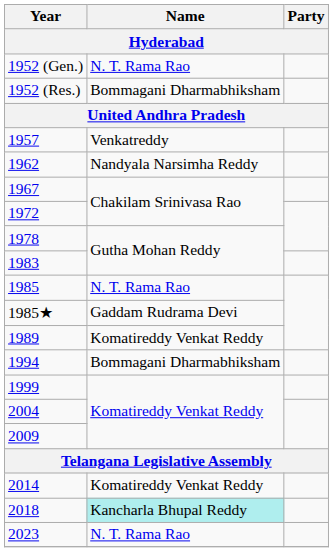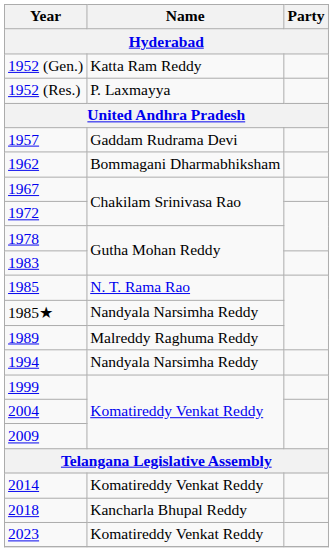 <table class="wikitable sortable">
 <tr>
 <th>Year</th>
 <th>Name</th>
 <th colspan=2>Party</th>
 </tr>
 <tr>
 <th colspan=4><a href='#'>Hyderabad</a></th>
 </tr>
 <tr>
 <td><a href='#'>1952</a> (Gen.)</td>
-<td><a href='#'>N. T. Rama Rao</a></td>
+<td>Katta Ram Reddy</td>
 <td></td>
 </tr>
 <tr>
 <td><a href='#'>1952</a> (Res.)</td>
-<td>Bommagani Dharmabhiksham</td>
+<td>P. Laxmayya</td>
 </tr>
 <tr>
 <th colspan=4><a href='#'>United Andhra Pradesh</a></th>
 </tr>
 <tr>
 <td><a href='#'>1957</a></td>
-<td>Venkatreddy</td>
+<td>Gaddam Rudrama Devi</td>
 <td></td>
 </tr>
 <tr>
 <td><a href='#'>1962</a></td>
-<td>Nandyala Narsimha Reddy</td>
+<td>Bommagani Dharmabhiksham</td>
 <td></td>
 </tr>
 <tr>
 <td><a href='#'>1967</a></td>
 <td rowspan=2>Chakilam Srinivasa Rao</td>
 <td></td>
 </tr>
 <tr>
 <td><a href='#'>1972</a></td>
 </tr>
 <tr>
 <td><a href='#'>1978</a></td>
 <td rowspan=2>Gutha Mohan Reddy</td>
 </tr>
 <tr>
 <td><a href='#'>1983</a></td>
 <td></td>
 </tr>
 <tr>
 <td><a href='#'>1985</a></td>
 <td><a href='#'>N. T. Rama Rao</a></td>
 </tr>
 <tr>
 <td>1985★</td>
-<td>Gaddam Rudrama Devi</td>
+<td>Nandyala Narsimha Reddy</td>
 </tr>
 <tr>
 <td><a href='#'>1989</a></td>
-<td>Komatireddy Venkat Reddy</td>
+<td>Malreddy Raghuma Reddy</td>
 </tr>
 <tr>
 <td><a href='#'>1994</a></td>
-<td>Bommagani Dharmabhiksham</td>
+<td>Nandyala Narsimha Reddy</td>
 <td></td>
 </tr>
 <tr>
 <td><a href='#'>1999</a></td>
 <td rowspan=3><a href='#'>Komatireddy Venkat Reddy</a></td>
 <td></td>
 </tr>
 <tr>
 <td><a href='#'>2004</a></td>
 </tr>
 <tr>
 <td><a href='#'>2009</a></td>
 </tr>
 <tr>
 <th colspan=4><a href='#'>Telangana Legislative Assembly</a></th>
 </tr>
 <tr>
 <td><a href='#'>2014</a></td>
 <td>Komatireddy Venkat Reddy</td>
 <td></td>
 </tr>
 <tr>
 <td><a href='#'>2018</a></td>
-<td style="background: paleturquoise;">Kancharla Bhupal Reddy</td>
+<td>Kancharla Bhupal Reddy</td>
 <td></td>
 </tr>
 <tr>
 <td><a href='#'>2023</a></td>
-<td><a href='#'>N. T. Rama Rao</a></td>
+<td>Komatireddy Venkat Reddy</td>
 <td></td>
 </tr>
 <tr>
 </tr>
 </table>
